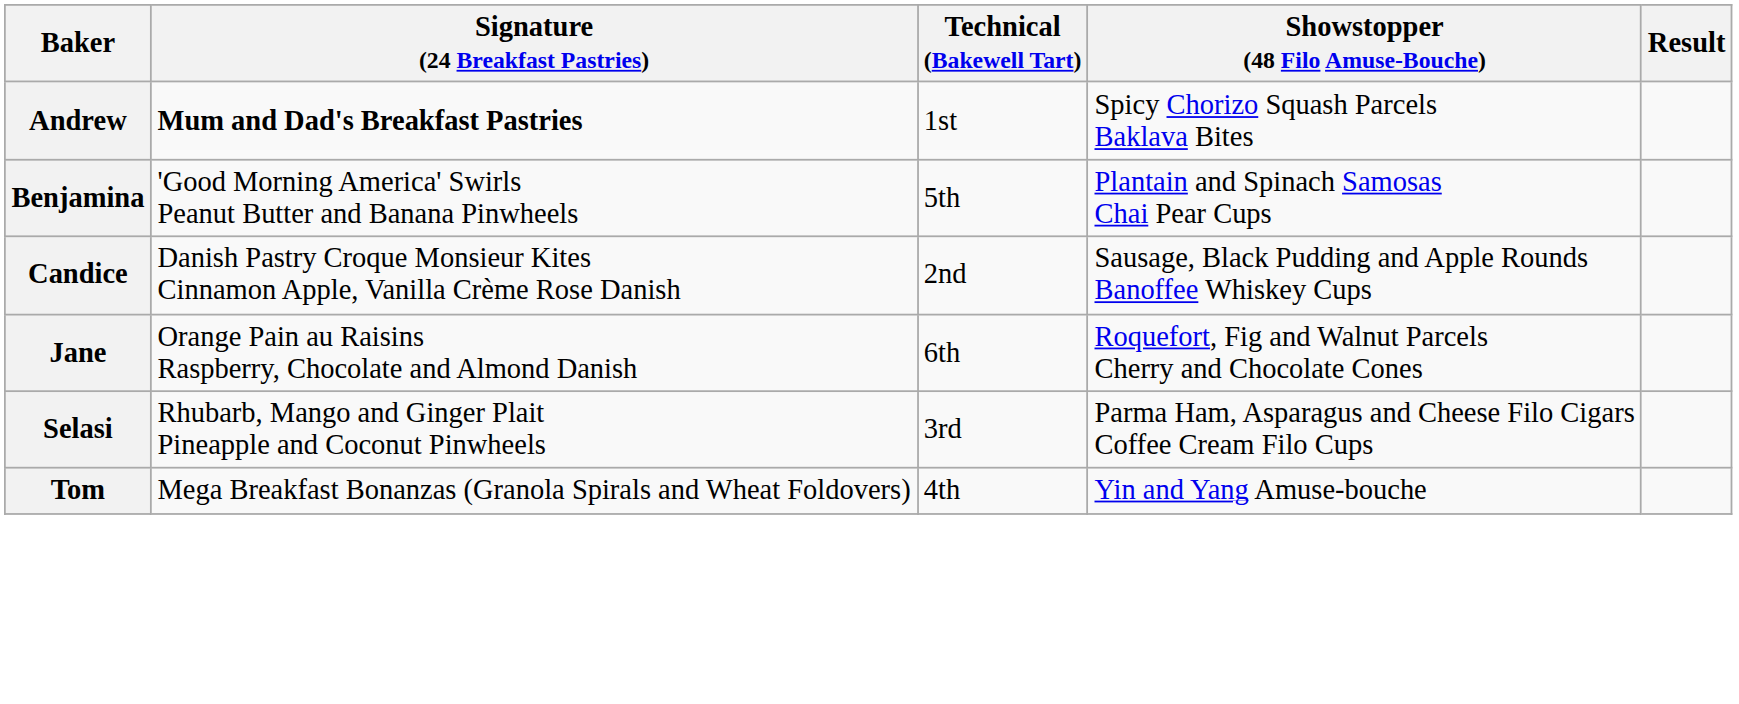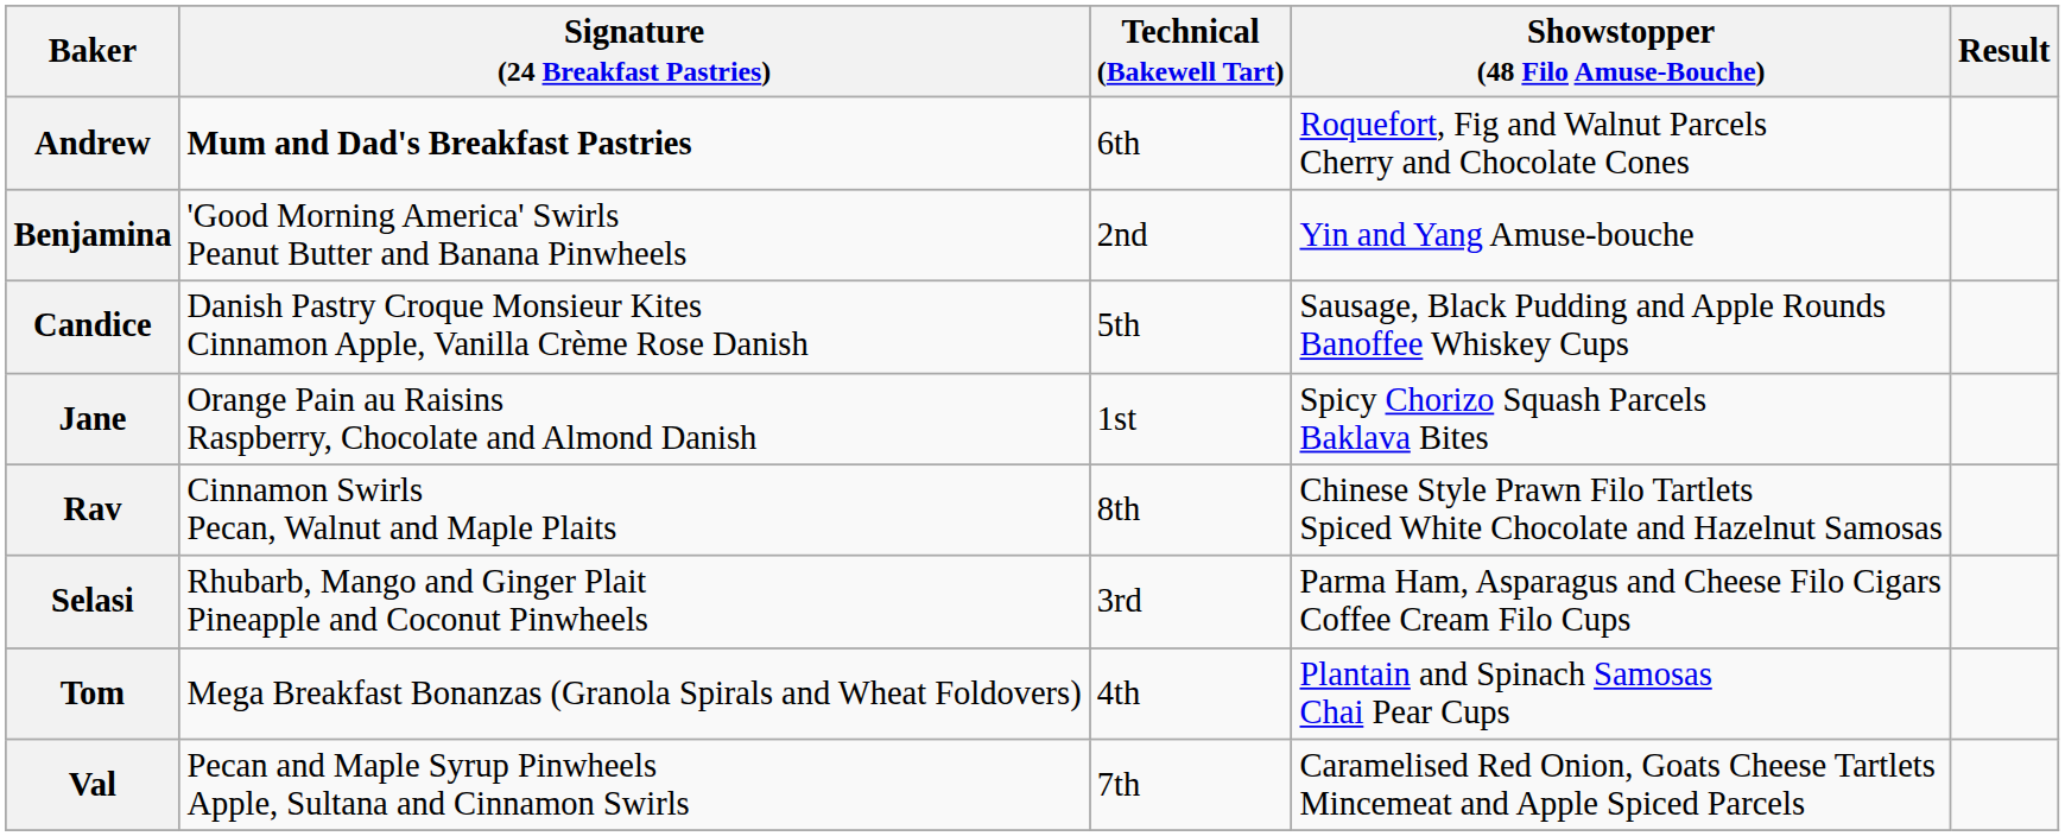 <table class="wikitable sortable col3center sticky-header">
 <tr>
 <th scope="col">Baker</th>
 <th scope="col" class="unsortable">Signature<br><small>(24 <a href='#'>Breakfast Pastries</a>)</small></th>
 <th scope="col">Technical<br><small>(<a href='#'>Bakewell Tart</a>)</small></th>
 <th scope="col" class="unsortable">Showstopper<br><small>(48 <a href='#'>Filo</a> <a href='#'>Amuse-Bouche</a>)</small></th>
 <th scope="col">Result</th>
 </tr>
 <tr>
 <th scope="row">Andrew</th>
 <td><strong>Mum and Dad's Breakfast Pastries</strong></td>
-<td>1st</td>
-<td>Spicy <a href='#'>Chorizo</a> Squash Parcels<br><a href='#'>Baklava</a> Bites</td>
+<td>6th</td>
+<td><a href='#'>Roquefort</a>, Fig and Walnut Parcels<br>Cherry and Chocolate Cones</td>
 <td></td>
 </tr>
 <tr>
 <th scope="row">Benjamina</th>
 <td>'Good Morning America' Swirls<br>Peanut Butter and Banana Pinwheels</td>
-<td>5th</td>
-<td><a href='#'>Plantain</a> and Spinach <a href='#'>Samosas</a><br><a href='#'>Chai</a> Pear Cups</td>
+<td>2nd</td>
+<td><a href='#'>Yin and Yang</a> Amuse-bouche</td>
 <td></td>
 </tr>
 <tr>
 <th scope="row">Candice</th>
 <td>Danish Pastry Croque Monsieur Kites<br>Cinnamon Apple, Vanilla Crème Rose Danish</td>
-<td>2nd</td>
+<td>5th</td>
 <td>Sausage, Black Pudding and Apple Rounds<br><a href='#'>Banoffee</a> Whiskey Cups</td>
 <td></td>
 </tr>
 <tr>
 <th scope="row">Jane</th>
 <td>Orange Pain au Raisins<br>Raspberry, Chocolate and Almond Danish</td>
-<td>6th</td>
-<td><a href='#'>Roquefort</a>, Fig and Walnut Parcels<br>Cherry and Chocolate Cones</td>
+<td>1st</td>
+<td>Spicy <a href='#'>Chorizo</a> Squash Parcels<br><a href='#'>Baklava</a> Bites</td>
+<td></td>
+</tr>
+<tr>
+<th scope="row">Rav</th>
+<td>Cinnamon Swirls<br>Pecan, Walnut and Maple Plaits</td>
+<td>8th</td>
+<td>Chinese Style Prawn Filo Tartlets<br>Spiced White Chocolate and Hazelnut Samosas</td>
 <td></td>
 </tr>
 <tr>
 <th scope="row">Selasi</th>
 <td>Rhubarb, Mango and Ginger Plait<br>Pineapple and Coconut Pinwheels</td>
 <td>3rd</td>
 <td>Parma Ham, Asparagus and Cheese Filo Cigars<br>Coffee Cream Filo Cups</td>
 <td></td>
 </tr>
 <tr>
 <th scope="row">Tom</th>
 <td>Mega Breakfast Bonanzas (Granola Spirals and Wheat Foldovers)</td>
 <td>4th</td>
-<td><a href='#'>Yin and Yang</a> Amuse-bouche</td>
+<td><a href='#'>Plantain</a> and Spinach <a href='#'>Samosas</a><br><a href='#'>Chai</a> Pear Cups</td>
+<td></td>
+</tr>
+<tr>
+<th scope="row">Val</th>
+<td>Pecan and Maple Syrup Pinwheels<br>Apple, Sultana and Cinnamon Swirls</td>
+<td>7th</td>
+<td>Caramelised Red Onion, Goats Cheese Tartlets<br>Mincemeat and Apple Spiced Parcels</td>
 <td></td>
 </tr>
 </table>
